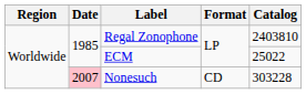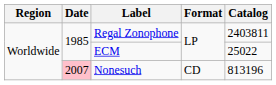 <table class="wikitable">
 <tr>
 <th>Region</th>
 <th>Date</th>
 <th>Label</th>
 <th>Format</th>
 <th>Catalog</th>
 </tr>
 <tr>
 <td rowspan="3">Worldwide</td>
 <td rowspan="2">1985</td>
 <td><a href='#'>Regal Zonophone</a></td>
 <td rowspan="2">LP</td>
-<td>2403810</td>
+<td>2403811</td>
 </tr>
 <tr>
 <td><a href='#'>ECM</a></td>
 <td>25022</td>
 </tr>
 <tr>
 <td style="background: pink;">2007</td>
 <td><a href='#'>Nonesuch</a></td>
 <td>CD</td>
-<td>303228</td>
+<td>813196</td>
 </tr>
 </table>
